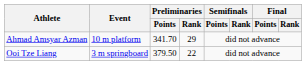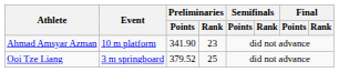 <table class=wikitable style="font-size:90%">
 <tr>
 <th rowspan="2">Athlete</th>
 <th rowspan="2">Event</th>
 <th colspan="2">Preliminaries</th>
 <th colspan="2">Semifinals</th>
 <th colspan="2">Final</th>
 </tr>
 <tr style="font-size:95%">
 <th>Points</th>
 <th>Rank</th>
 <th>Points</th>
 <th>Rank</th>
 <th>Points</th>
 <th>Rank</th>
 </tr>
 <tr align=center>
 <td align=left><a href='#'>Ahmad Amsyar Azman</a></td>
 <td align=left><a href='#'>10 m platform</a></td>
-<td>341.70</td>
-<td>29</td>
+<td>341.90</td>
+<td>23</td>
 <td colspan="4">did not advance</td>
 </tr>
 <tr align=center>
 <td align=left><a href='#'>Ooi Tze Liang</a></td>
 <td align=left><a href='#'>3 m springboard</a></td>
-<td>379.50</td>
-<td>22</td>
+<td>379.52</td>
+<td>25</td>
 <td colspan="4">did not advance</td>
 </tr>
 </table>
